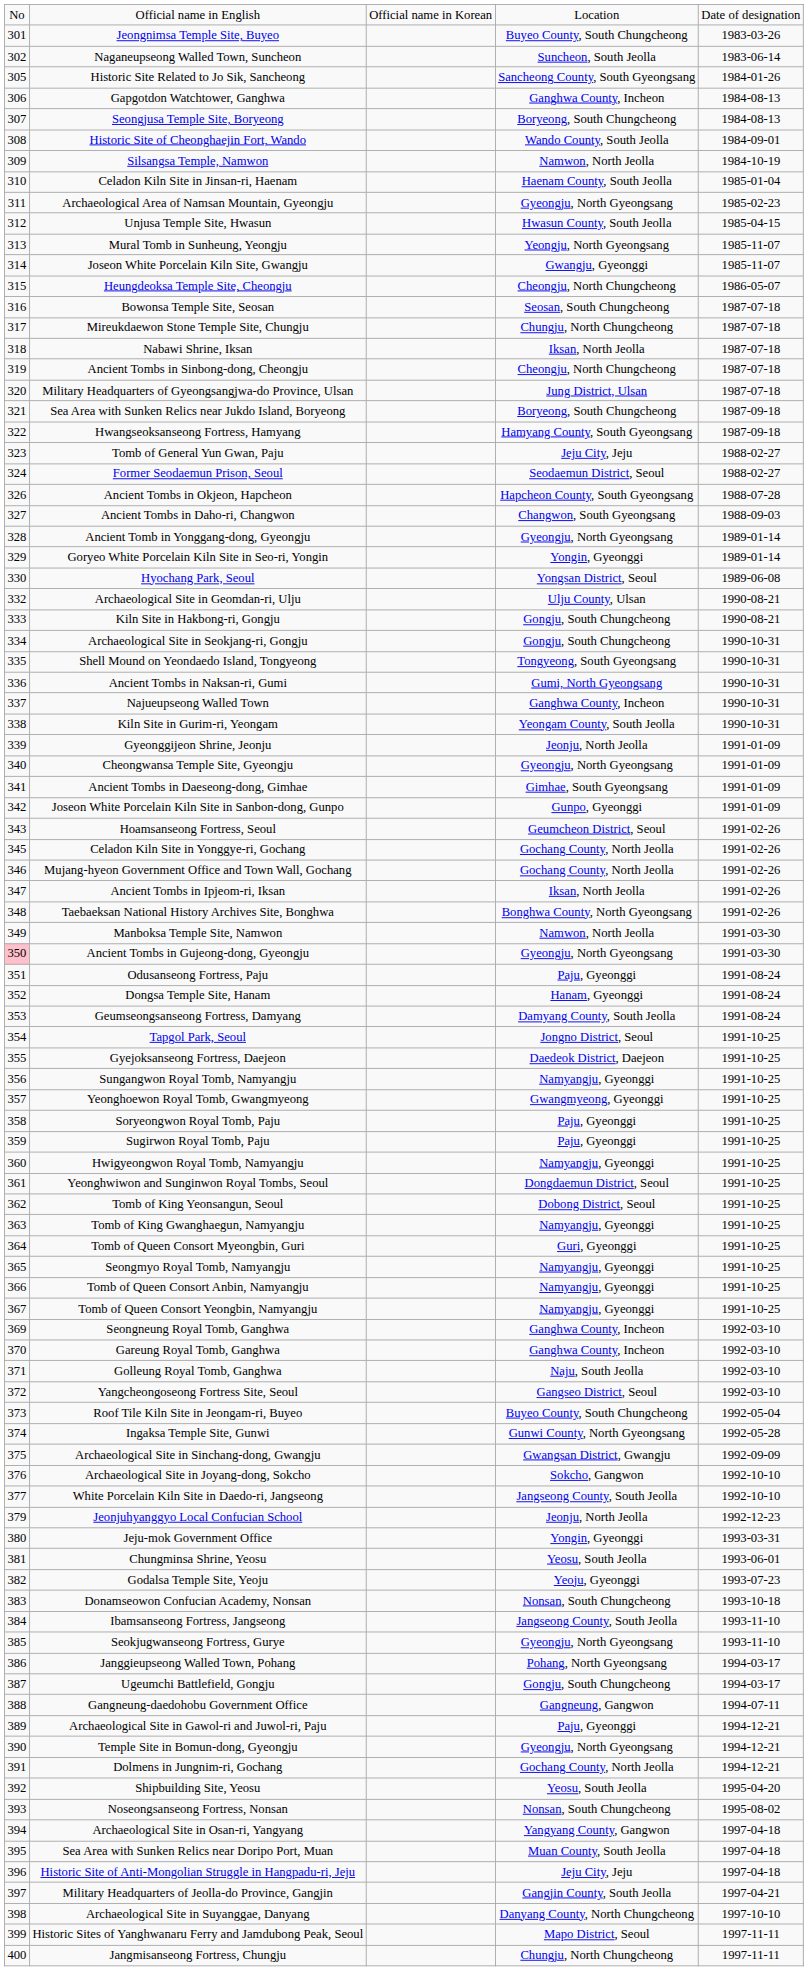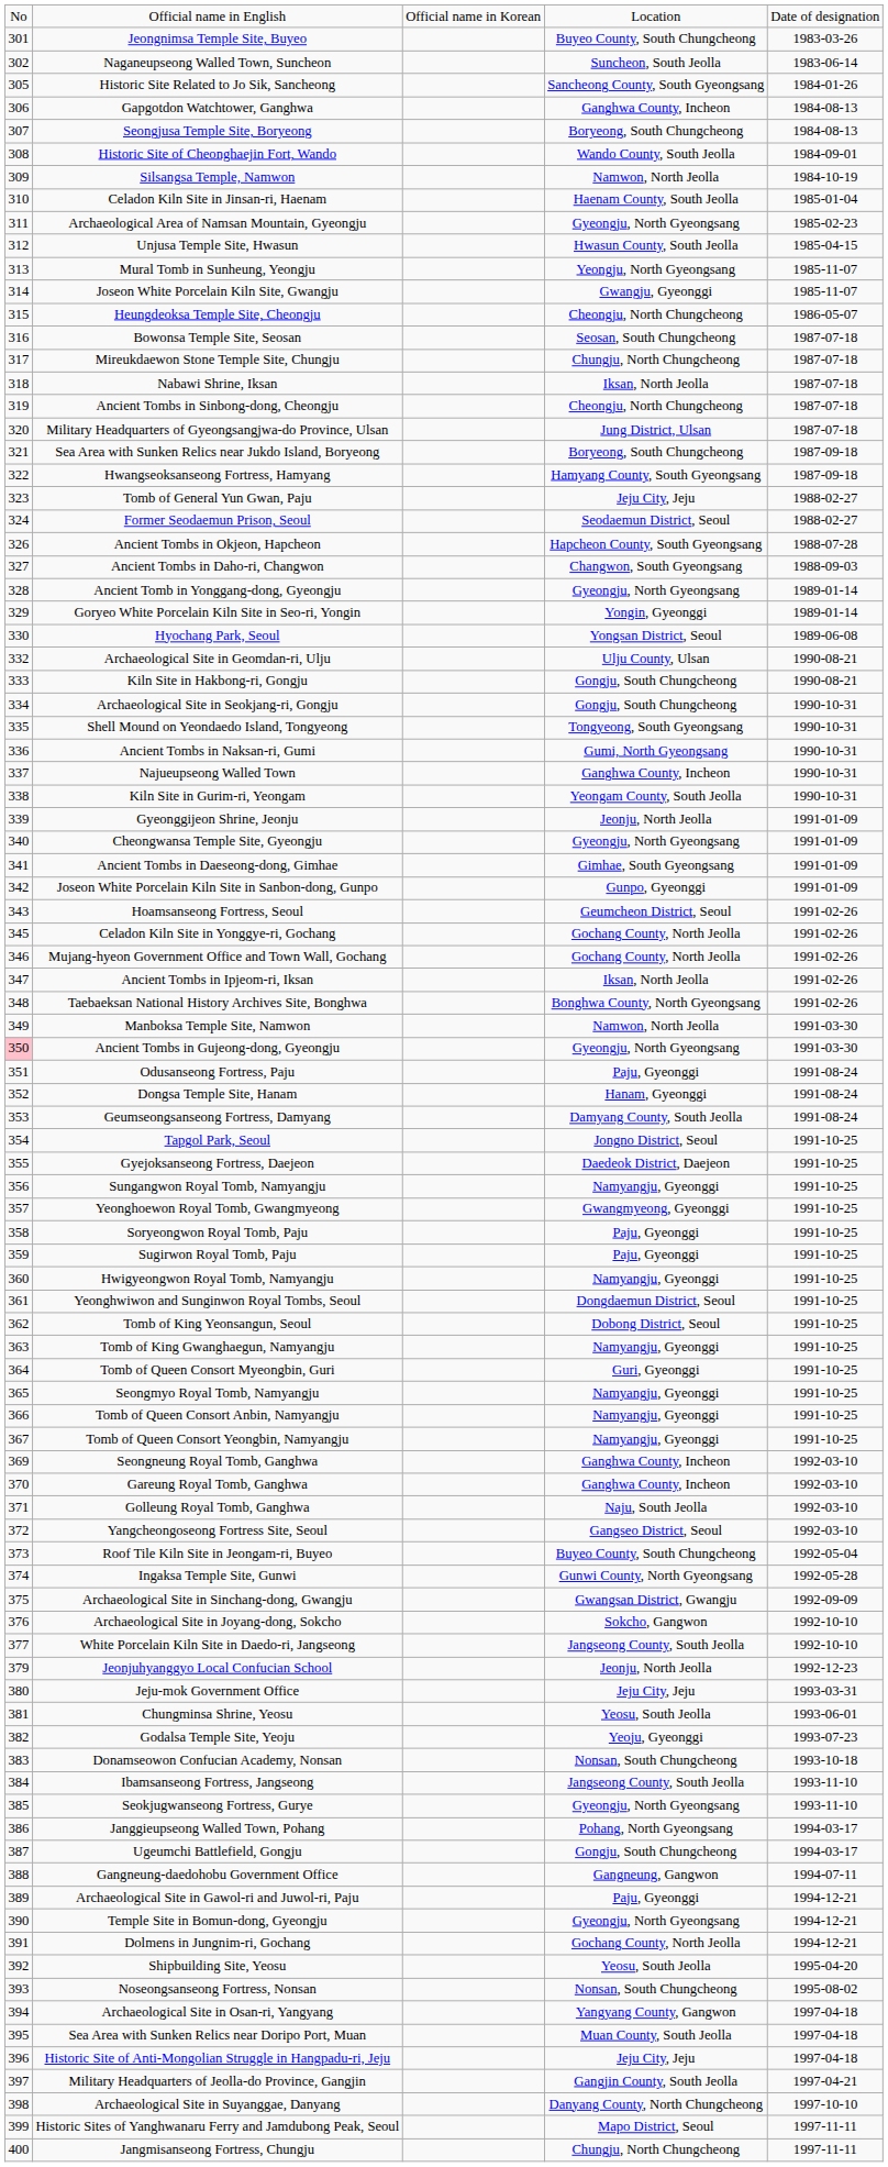 <table class="wikitable sortable mw-collapsible mw-collapsed" style="font-size:85%; text-align:center; max-width:120em">
 <tr>
 <td>No</td>
 <td>Official name in English</td>
 <td>Official name in Korean</td>
 <td>Location</td>
 <td>Date of designation</td>
 </tr>
 <tr>
 <td>301</td>
 <td><a href='#'>Jeongnimsa Temple Site, Buyeo</a></td>
 <td></td>
 <td><a href='#'>Buyeo County</a>, South Chungcheong</td>
 <td>1983-03-26</td>
 </tr>
 <tr>
 <td>302</td>
 <td>Naganeupseong Walled Town, Suncheon</td>
 <td></td>
 <td><a href='#'>Suncheon</a>, South Jeolla</td>
 <td>1983-06-14</td>
 </tr>
 <tr>
 <td>305</td>
 <td>Historic Site Related to Jo Sik, Sancheong</td>
 <td></td>
 <td><a href='#'>Sancheong County</a>, South Gyeongsang</td>
 <td>1984-01-26</td>
 </tr>
 <tr>
 <td>306</td>
 <td>Gapgotdon Watchtower, Ganghwa</td>
 <td></td>
 <td><a href='#'>Ganghwa County</a>, Incheon</td>
 <td>1984-08-13</td>
 </tr>
 <tr>
 <td>307</td>
 <td><a href='#'>Seongjusa Temple Site, Boryeong</a></td>
 <td></td>
 <td><a href='#'>Boryeong</a>, South Chungcheong</td>
 <td>1984-08-13</td>
 </tr>
 <tr>
 <td>308</td>
 <td><a href='#'>Historic Site of Cheonghaejin Fort, Wando</a></td>
 <td></td>
 <td><a href='#'>Wando County</a>, South Jeolla</td>
 <td>1984-09-01</td>
 </tr>
 <tr>
 <td>309</td>
 <td><a href='#'>Silsangsa Temple, Namwon</a></td>
 <td></td>
 <td><a href='#'>Namwon</a>, North Jeolla</td>
 <td>1984-10-19</td>
 </tr>
 <tr>
 <td>310</td>
 <td>Celadon Kiln Site in Jinsan-ri, Haenam</td>
 <td></td>
 <td><a href='#'>Haenam County</a>, South Jeolla</td>
 <td>1985-01-04</td>
 </tr>
 <tr>
 <td>311</td>
 <td>Archaeological Area of Namsan Mountain, Gyeongju</td>
 <td></td>
 <td><a href='#'>Gyeongju</a>, North Gyeongsang</td>
 <td>1985-02-23</td>
 </tr>
 <tr>
 <td>312</td>
 <td>Unjusa Temple Site, Hwasun</td>
 <td></td>
 <td><a href='#'>Hwasun County</a>, South Jeolla</td>
 <td>1985-04-15</td>
 </tr>
 <tr>
 <td>313</td>
 <td>Mural Tomb in Sunheung, Yeongju</td>
 <td></td>
 <td><a href='#'>Yeongju</a>, North Gyeongsang</td>
 <td>1985-11-07</td>
 </tr>
 <tr>
 <td>314</td>
 <td>Joseon White Porcelain Kiln Site, Gwangju</td>
 <td></td>
 <td><a href='#'>Gwangju</a>, Gyeonggi</td>
 <td>1985-11-07</td>
 </tr>
 <tr>
 <td>315</td>
 <td><a href='#'>Heungdeoksa Temple Site, Cheongju</a></td>
 <td></td>
 <td><a href='#'>Cheongju</a>, North Chungcheong</td>
 <td>1986-05-07</td>
 </tr>
 <tr>
 <td>316</td>
 <td>Bowonsa Temple Site, Seosan</td>
 <td></td>
 <td><a href='#'>Seosan</a>, South Chungcheong</td>
 <td>1987-07-18</td>
 </tr>
 <tr>
 <td>317</td>
 <td>Mireukdaewon Stone Temple Site, Chungju</td>
 <td></td>
 <td><a href='#'>Chungju</a>, North Chungcheong</td>
 <td>1987-07-18</td>
 </tr>
 <tr>
 <td>318</td>
 <td>Nabawi Shrine, Iksan</td>
 <td></td>
 <td><a href='#'>Iksan</a>, North Jeolla</td>
 <td>1987-07-18</td>
 </tr>
 <tr>
 <td>319</td>
 <td>Ancient Tombs in Sinbong-dong, Cheongju</td>
 <td></td>
 <td><a href='#'>Cheongju</a>, North Chungcheong</td>
 <td>1987-07-18</td>
 </tr>
 <tr>
 <td>320</td>
 <td>Military Headquarters of Gyeongsangjwa-do Province, Ulsan</td>
 <td></td>
 <td><a href='#'>Jung District, Ulsan</a></td>
 <td>1987-07-18</td>
 </tr>
 <tr>
 <td>321</td>
 <td>Sea Area with Sunken Relics near Jukdo Island, Boryeong</td>
 <td></td>
 <td><a href='#'>Boryeong</a>, South Chungcheong</td>
 <td>1987-09-18</td>
 </tr>
 <tr>
 <td>322</td>
 <td>Hwangseoksanseong Fortress, Hamyang</td>
 <td></td>
 <td><a href='#'>Hamyang County</a>, South Gyeongsang</td>
 <td>1987-09-18</td>
 </tr>
 <tr>
 <td>323</td>
 <td>Tomb of General Yun Gwan, Paju</td>
 <td></td>
 <td><a href='#'>Jeju City</a>, Jeju</td>
 <td>1988-02-27</td>
 </tr>
 <tr>
 <td>324</td>
 <td><a href='#'>Former Seodaemun Prison, Seoul</a></td>
 <td></td>
 <td><a href='#'>Seodaemun District</a>, Seoul</td>
 <td>1988-02-27</td>
 </tr>
 <tr>
 <td>326</td>
 <td>Ancient Tombs in Okjeon, Hapcheon</td>
 <td></td>
 <td><a href='#'>Hapcheon County</a>, South Gyeongsang</td>
 <td>1988-07-28</td>
 </tr>
 <tr>
 <td>327</td>
 <td>Ancient Tombs in Daho-ri, Changwon</td>
 <td></td>
 <td><a href='#'>Changwon</a>, South Gyeongsang</td>
 <td>1988-09-03</td>
 </tr>
 <tr>
 <td>328</td>
 <td>Ancient Tomb in Yonggang-dong, Gyeongju</td>
 <td></td>
 <td><a href='#'>Gyeongju</a>, North Gyeongsang</td>
 <td>1989-01-14</td>
 </tr>
 <tr>
 <td>329</td>
 <td>Goryeo White Porcelain Kiln Site in Seo-ri, Yongin</td>
 <td></td>
 <td><a href='#'>Yongin</a>, Gyeonggi</td>
 <td>1989-01-14</td>
 </tr>
 <tr>
 <td>330</td>
 <td><a href='#'>Hyochang Park, Seoul</a></td>
 <td></td>
 <td><a href='#'>Yongsan District</a>, Seoul</td>
 <td>1989-06-08</td>
 </tr>
 <tr>
 <td>332</td>
 <td>Archaeological Site in Geomdan-ri, Ulju</td>
 <td></td>
 <td><a href='#'>Ulju County</a>, Ulsan</td>
 <td>1990-08-21</td>
 </tr>
 <tr>
 <td>333</td>
 <td>Kiln Site in Hakbong-ri, Gongju</td>
 <td></td>
 <td><a href='#'>Gongju</a>, South Chungcheong</td>
 <td>1990-08-21</td>
 </tr>
 <tr>
 <td>334</td>
 <td>Archaeological Site in Seokjang-ri, Gongju</td>
 <td></td>
 <td><a href='#'>Gongju</a>, South Chungcheong</td>
 <td>1990-10-31</td>
 </tr>
 <tr>
 <td>335</td>
 <td>Shell Mound on Yeondaedo Island, Tongyeong</td>
 <td></td>
 <td><a href='#'>Tongyeong</a>, South Gyeongsang</td>
 <td>1990-10-31</td>
 </tr>
 <tr>
 <td>336</td>
 <td>Ancient Tombs in Naksan-ri, Gumi</td>
 <td></td>
 <td><a href='#'>Gumi, North Gyeongsang</a></td>
 <td>1990-10-31</td>
 </tr>
 <tr>
 <td>337</td>
 <td>Najueupseong Walled Town</td>
 <td></td>
 <td><a href='#'>Ganghwa County</a>, Incheon</td>
 <td>1990-10-31</td>
 </tr>
 <tr>
 <td>338</td>
 <td>Kiln Site in Gurim-ri, Yeongam</td>
 <td></td>
 <td><a href='#'>Yeongam County</a>, South Jeolla</td>
 <td>1990-10-31</td>
 </tr>
 <tr>
 <td>339</td>
 <td>Gyeonggijeon Shrine, Jeonju</td>
 <td></td>
 <td><a href='#'>Jeonju</a>, North Jeolla</td>
 <td>1991-01-09</td>
 </tr>
 <tr>
 <td>340</td>
 <td>Cheongwansa Temple Site, Gyeongju</td>
 <td></td>
 <td><a href='#'>Gyeongju</a>, North Gyeongsang</td>
 <td>1991-01-09</td>
 </tr>
 <tr>
 <td>341</td>
 <td>Ancient Tombs in Daeseong-dong, Gimhae</td>
 <td></td>
 <td><a href='#'>Gimhae</a>, South Gyeongsang</td>
 <td>1991-01-09</td>
 </tr>
 <tr>
 <td>342</td>
 <td>Joseon White Porcelain Kiln Site in Sanbon-dong, Gunpo</td>
 <td></td>
 <td><a href='#'>Gunpo</a>, Gyeonggi</td>
 <td>1991-01-09</td>
 </tr>
 <tr>
 <td>343</td>
 <td>Hoamsanseong Fortress, Seoul</td>
 <td></td>
 <td><a href='#'>Geumcheon District</a>, Seoul</td>
 <td>1991-02-26</td>
 </tr>
 <tr>
 <td>345</td>
 <td>Celadon Kiln Site in Yonggye-ri, Gochang</td>
 <td></td>
 <td><a href='#'>Gochang County</a>, North Jeolla</td>
 <td>1991-02-26</td>
 </tr>
 <tr>
 <td>346</td>
 <td>Mujang-hyeon Government Office and Town Wall, Gochang</td>
 <td></td>
 <td><a href='#'>Gochang County</a>, North Jeolla</td>
 <td>1991-02-26</td>
 </tr>
 <tr>
 <td>347</td>
 <td>Ancient Tombs in Ipjeom-ri, Iksan</td>
 <td></td>
 <td><a href='#'>Iksan</a>, North Jeolla</td>
 <td>1991-02-26</td>
 </tr>
 <tr>
 <td>348</td>
 <td>Taebaeksan National History Archives Site, Bonghwa</td>
 <td></td>
 <td><a href='#'>Bonghwa County</a>, North Gyeongsang</td>
 <td>1991-02-26</td>
 </tr>
 <tr>
 <td>349</td>
 <td>Manboksa Temple Site, Namwon</td>
 <td></td>
 <td><a href='#'>Namwon</a>, North Jeolla</td>
 <td>1991-03-30</td>
 </tr>
 <tr>
 <td style="background: pink;">350</td>
 <td>Ancient Tombs in Gujeong-dong, Gyeongju</td>
 <td></td>
 <td><a href='#'>Gyeongju</a>, North Gyeongsang</td>
 <td>1991-03-30</td>
 </tr>
 <tr>
 <td>351</td>
 <td>Odusanseong Fortress, Paju</td>
 <td></td>
 <td><a href='#'>Paju</a>, Gyeonggi</td>
 <td>1991-08-24</td>
 </tr>
 <tr>
 <td>352</td>
 <td>Dongsa Temple Site, Hanam</td>
 <td></td>
 <td><a href='#'>Hanam</a>, Gyeonggi</td>
 <td>1991-08-24</td>
 </tr>
 <tr>
 <td>353</td>
 <td>Geumseongsanseong Fortress, Damyang</td>
 <td></td>
 <td><a href='#'>Damyang County</a>, South Jeolla</td>
 <td>1991-08-24</td>
 </tr>
 <tr>
 <td>354</td>
 <td><a href='#'>Tapgol Park, Seoul</a></td>
 <td></td>
 <td><a href='#'>Jongno District</a>, Seoul</td>
 <td>1991-10-25</td>
 </tr>
 <tr>
 <td>355</td>
 <td>Gyejoksanseong Fortress, Daejeon</td>
 <td></td>
 <td><a href='#'>Daedeok District</a>, Daejeon</td>
 <td>1991-10-25</td>
 </tr>
 <tr>
 <td>356</td>
 <td>Sungangwon Royal Tomb, Namyangju</td>
 <td></td>
 <td><a href='#'>Namyangju</a>, Gyeonggi</td>
 <td>1991-10-25</td>
 </tr>
 <tr>
 <td>357</td>
 <td>Yeonghoewon Royal Tomb, Gwangmyeong</td>
 <td></td>
 <td><a href='#'>Gwangmyeong</a>, Gyeonggi</td>
 <td>1991-10-25</td>
 </tr>
 <tr>
 <td>358</td>
 <td>Soryeongwon Royal Tomb, Paju</td>
 <td></td>
 <td><a href='#'>Paju</a>, Gyeonggi</td>
 <td>1991-10-25</td>
 </tr>
 <tr>
 <td>359</td>
 <td>Sugirwon Royal Tomb, Paju</td>
 <td></td>
 <td><a href='#'>Paju</a>, Gyeonggi</td>
 <td>1991-10-25</td>
 </tr>
 <tr>
 <td>360</td>
 <td>Hwigyeongwon Royal Tomb, Namyangju</td>
 <td></td>
 <td><a href='#'>Namyangju</a>, Gyeonggi</td>
 <td>1991-10-25</td>
 </tr>
 <tr>
 <td>361</td>
 <td>Yeonghwiwon and Sunginwon Royal Tombs, Seoul</td>
 <td></td>
 <td><a href='#'>Dongdaemun District</a>, Seoul</td>
 <td>1991-10-25</td>
 </tr>
 <tr>
 <td>362</td>
 <td>Tomb of King Yeonsangun, Seoul</td>
 <td></td>
 <td><a href='#'>Dobong District</a>, Seoul</td>
 <td>1991-10-25</td>
 </tr>
 <tr>
 <td>363</td>
 <td>Tomb of King Gwanghaegun, Namyangju</td>
 <td></td>
 <td><a href='#'>Namyangju</a>, Gyeonggi</td>
 <td>1991-10-25</td>
 </tr>
 <tr>
 <td>364</td>
 <td>Tomb of Queen Consort Myeongbin, Guri</td>
 <td></td>
 <td><a href='#'>Guri</a>, Gyeonggi</td>
 <td>1991-10-25</td>
 </tr>
 <tr>
 <td>365</td>
 <td>Seongmyo Royal Tomb, Namyangju</td>
 <td></td>
 <td><a href='#'>Namyangju</a>, Gyeonggi</td>
 <td>1991-10-25</td>
 </tr>
 <tr>
 <td>366</td>
 <td>Tomb of Queen Consort Anbin, Namyangju</td>
 <td></td>
 <td><a href='#'>Namyangju</a>, Gyeonggi</td>
 <td>1991-10-25</td>
 </tr>
 <tr>
 <td>367</td>
 <td>Tomb of Queen Consort Yeongbin, Namyangju</td>
 <td></td>
 <td><a href='#'>Namyangju</a>, Gyeonggi</td>
 <td>1991-10-25</td>
 </tr>
 <tr>
 <td>369</td>
 <td>Seongneung Royal Tomb, Ganghwa</td>
 <td></td>
 <td><a href='#'>Ganghwa County</a>, Incheon</td>
 <td>1992-03-10</td>
 </tr>
 <tr>
 <td>370</td>
 <td>Gareung Royal Tomb, Ganghwa</td>
 <td></td>
 <td><a href='#'>Ganghwa County</a>, Incheon</td>
 <td>1992-03-10</td>
 </tr>
 <tr>
 <td>371</td>
 <td>Golleung Royal Tomb, Ganghwa</td>
 <td></td>
 <td><a href='#'>Naju</a>, South Jeolla</td>
 <td>1992-03-10</td>
 </tr>
 <tr>
 <td>372</td>
 <td>Yangcheongoseong Fortress Site, Seoul</td>
 <td></td>
 <td><a href='#'>Gangseo District</a>, Seoul</td>
 <td>1992-03-10</td>
 </tr>
 <tr>
 <td>373</td>
 <td>Roof Tile Kiln Site in Jeongam-ri, Buyeo</td>
 <td></td>
 <td><a href='#'>Buyeo County</a>, South Chungcheong</td>
 <td>1992-05-04</td>
 </tr>
 <tr>
 <td>374</td>
 <td>Ingaksa Temple Site, Gunwi</td>
 <td></td>
 <td><a href='#'>Gunwi County</a>, North Gyeongsang</td>
 <td>1992-05-28</td>
 </tr>
 <tr>
 <td>375</td>
 <td>Archaeological Site in Sinchang-dong, Gwangju</td>
 <td></td>
 <td><a href='#'>Gwangsan District</a>, Gwangju</td>
 <td>1992-09-09</td>
 </tr>
 <tr>
 <td>376</td>
 <td>Archaeological Site in Joyang-dong, Sokcho</td>
 <td></td>
 <td><a href='#'>Sokcho</a>, Gangwon</td>
 <td>1992-10-10</td>
 </tr>
 <tr>
 <td>377</td>
 <td>White Porcelain Kiln Site in Daedo-ri, Jangseong</td>
 <td></td>
 <td><a href='#'>Jangseong County</a>, South Jeolla</td>
 <td>1992-10-10</td>
 </tr>
 <tr>
 <td>379</td>
 <td><a href='#'>Jeonjuhyanggyo Local Confucian School</a></td>
 <td></td>
 <td><a href='#'>Jeonju</a>, North Jeolla</td>
 <td>1992-12-23</td>
 </tr>
 <tr>
 <td>380</td>
 <td>Jeju-mok Government Office</td>
 <td></td>
-<td><a href='#'>Yongin</a>, Gyeonggi</td>
+<td><a href='#'>Jeju City</a>, Jeju</td>
 <td>1993-03-31</td>
 </tr>
 <tr>
 <td>381</td>
 <td>Chungminsa Shrine, Yeosu</td>
 <td></td>
 <td><a href='#'>Yeosu</a>, South Jeolla</td>
 <td>1993-06-01</td>
 </tr>
 <tr>
 <td>382</td>
 <td>Godalsa Temple Site, Yeoju</td>
 <td></td>
 <td><a href='#'>Yeoju</a>, Gyeonggi</td>
 <td>1993-07-23</td>
 </tr>
 <tr>
 <td>383</td>
 <td>Donamseowon Confucian Academy, Nonsan</td>
 <td></td>
 <td><a href='#'>Nonsan</a>, South Chungcheong</td>
 <td>1993-10-18</td>
 </tr>
 <tr>
 <td>384</td>
 <td>Ibamsanseong Fortress, Jangseong</td>
 <td></td>
 <td><a href='#'>Jangseong County</a>, South Jeolla</td>
 <td>1993-11-10</td>
 </tr>
 <tr>
 <td>385</td>
 <td>Seokjugwanseong Fortress, Gurye</td>
 <td></td>
 <td><a href='#'>Gyeongju</a>, North Gyeongsang</td>
 <td>1993-11-10</td>
 </tr>
 <tr>
 <td>386</td>
 <td>Janggieupseong Walled Town, Pohang</td>
 <td></td>
 <td><a href='#'>Pohang</a>, North Gyeongsang</td>
 <td>1994-03-17</td>
 </tr>
 <tr>
 <td>387</td>
 <td>Ugeumchi Battlefield, Gongju</td>
 <td></td>
 <td><a href='#'>Gongju</a>, South Chungcheong</td>
 <td>1994-03-17</td>
 </tr>
 <tr>
 <td>388</td>
 <td>Gangneung-daedohobu Government Office</td>
 <td></td>
 <td><a href='#'>Gangneung</a>, Gangwon</td>
 <td>1994-07-11</td>
 </tr>
 <tr>
 <td>389</td>
 <td>Archaeological Site in Gawol-ri and Juwol-ri, Paju</td>
 <td></td>
 <td><a href='#'>Paju</a>, Gyeonggi</td>
 <td>1994-12-21</td>
 </tr>
 <tr>
 <td>390</td>
 <td>Temple Site in Bomun-dong, Gyeongju</td>
 <td></td>
 <td><a href='#'>Gyeongju</a>, North Gyeongsang</td>
 <td>1994-12-21</td>
 </tr>
 <tr>
 <td>391</td>
 <td>Dolmens in Jungnim-ri, Gochang</td>
 <td></td>
 <td><a href='#'>Gochang County</a>, North Jeolla</td>
 <td>1994-12-21</td>
 </tr>
 <tr>
 <td>392</td>
 <td>Shipbuilding Site, Yeosu</td>
 <td></td>
 <td><a href='#'>Yeosu</a>, South Jeolla</td>
 <td>1995-04-20</td>
 </tr>
 <tr>
 <td>393</td>
 <td>Noseongsanseong Fortress, Nonsan</td>
 <td></td>
 <td><a href='#'>Nonsan</a>, South Chungcheong</td>
 <td>1995-08-02</td>
 </tr>
 <tr>
 <td>394</td>
 <td>Archaeological Site in Osan-ri, Yangyang</td>
 <td></td>
 <td><a href='#'>Yangyang County</a>, Gangwon</td>
 <td>1997-04-18</td>
 </tr>
 <tr>
 <td>395</td>
 <td>Sea Area with Sunken Relics near Doripo Port, Muan</td>
 <td></td>
 <td><a href='#'>Muan County</a>, South Jeolla</td>
 <td>1997-04-18</td>
 </tr>
 <tr>
 <td>396</td>
 <td><a href='#'>Historic Site of Anti-Mongolian Struggle in Hangpadu-ri, Jeju</a></td>
 <td></td>
 <td><a href='#'>Jeju City</a>, Jeju</td>
 <td>1997-04-18</td>
 </tr>
 <tr>
 <td>397</td>
 <td>Military Headquarters of Jeolla-do Province, Gangjin</td>
 <td></td>
 <td><a href='#'>Gangjin County</a>, South Jeolla</td>
 <td>1997-04-21</td>
 </tr>
 <tr>
 <td>398</td>
 <td>Archaeological Site in Suyanggae, Danyang</td>
 <td></td>
 <td><a href='#'>Danyang County</a>, North Chungcheong</td>
 <td>1997-10-10</td>
 </tr>
 <tr>
 <td>399</td>
 <td>Historic Sites of Yanghwanaru Ferry and Jamdubong Peak, Seoul</td>
 <td></td>
 <td><a href='#'>Mapo District</a>, Seoul</td>
 <td>1997-11-11</td>
 </tr>
 <tr>
 <td>400</td>
 <td>Jangmisanseong Fortress, Chungju</td>
 <td></td>
 <td><a href='#'>Chungju</a>, North Chungcheong</td>
 <td>1997-11-11</td>
 </tr>
 </table>
